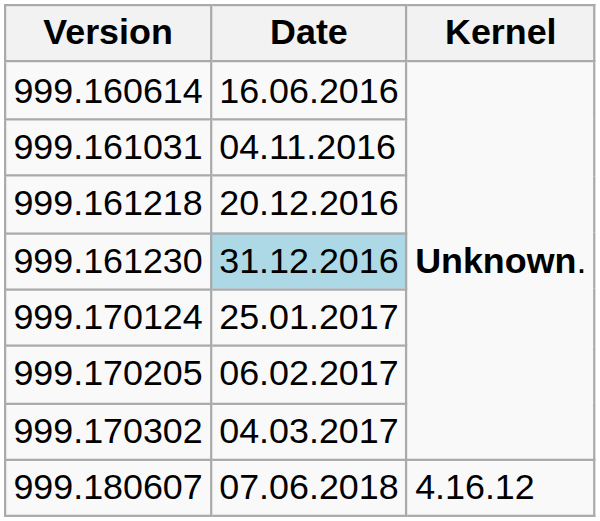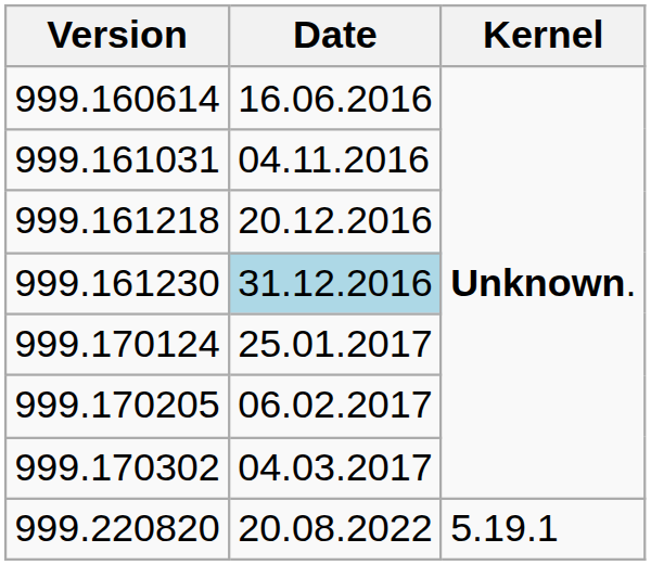 <table class="wikitable sortable">
 <tr>
 <th>Version</th>
 <th>Date</th>
 <th>Kernel</th>
 </tr>
 <tr>
 <td>999.160614</td>
 <td>16.06.2016</td>
 <td rowspan="7"><strong>Unknown</strong>.</td>
 </tr>
 <tr>
 <td>999.161031</td>
 <td>04.11.2016</td>
 </tr>
 <tr>
 <td>999.161218</td>
 <td>20.12.2016</td>
 </tr>
 <tr>
 <td>999.161230</td>
 <td style="background: lightblue;">31.12.2016</td>
 </tr>
 <tr>
 <td>999.170124</td>
 <td>25.01.2017</td>
 </tr>
 <tr>
 <td>999.170205</td>
 <td>06.02.2017</td>
 </tr>
 <tr>
 <td>999.170302</td>
 <td>04.03.2017</td>
 </tr>
 <tr>
-<td>999.180607</td>
-<td>07.06.2018</td>
-<td>4.16.12</td>
+<td>999.220820</td>
+<td>20.08.2022</td>
+<td>5.19.1</td>
 </tr>
 </table>
